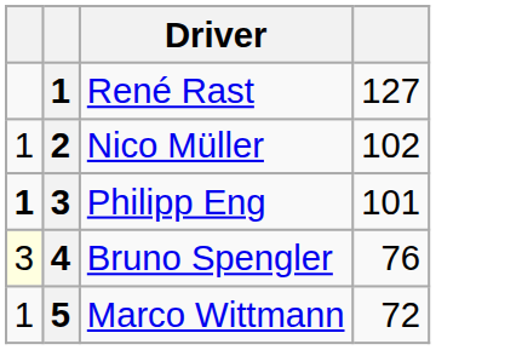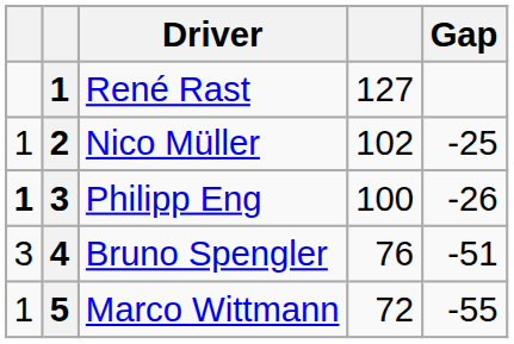 <table class="wikitable" style="font-size: 90%;">
 <tr>
 <th></th>
 <th></th>
 <th>Driver</th>
 <th></th>
+<th>Gap</th>
 </tr>
 <tr>
 <td align="left"></td>
 <th>1</th>
 <td> <a href='#'>René Rast</a></td>
 <td align="right">127</td>
+<td align="right"></td>
 </tr>
 <tr>
 <td align="left"> 1</td>
 <th>2</th>
 <td> <a href='#'>Nico Müller</a></td>
 <td align="right">102</td>
+<td align="right">-25</td>
 </tr>
 <tr>
 <td align="left"><strong> 1</strong></td>
 <th>3</th>
 <td> <a href='#'>Philipp Eng</a></td>
-<td align="right">101</td>
+<td align="right">100</td>
+<td align="right">-26</td>
 </tr>
 <tr>
-<td align="left" style="background: lightyellow;"> 3</td>
+<td align="left"> 3</td>
 <th>4</th>
 <td> <a href='#'>Bruno Spengler</a></td>
 <td align="right">76</td>
+<td align="right">-51</td>
 </tr>
 <tr>
 <td align="left"> 1</td>
 <th>5</th>
 <td> <a href='#'>Marco Wittmann</a></td>
 <td align="right">72</td>
+<td align="right">-55</td>
 </tr>
 </table>
